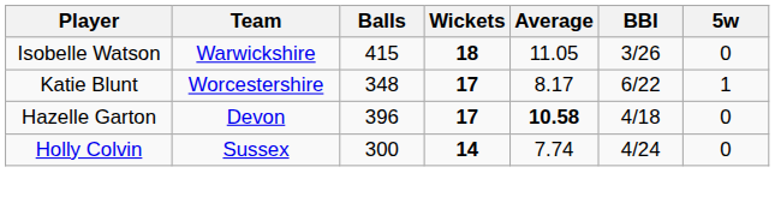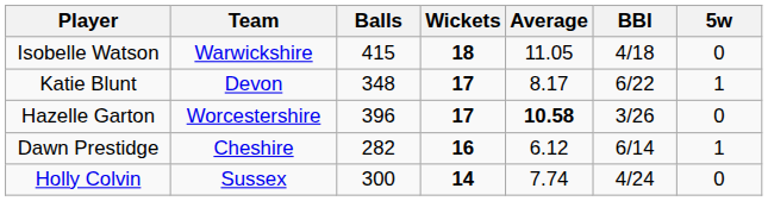 <table class="wikitable" style="text-align:center">
 <tr>
 <th width=125>Player</th>
 <th width=125>Team</th>
 <th width=60>Balls</th>
 <th width=60>Wickets</th>
 <th width=60>Average</th>
 <th width=60>BBI</th>
 <th width=60>5w</th>
 </tr>
 <tr>
 <td>Isobelle Watson</td>
 <td><a href='#'>Warwickshire</a></td>
 <td>415</td>
 <td><strong>18</strong></td>
 <td>11.05</td>
-<td>3/26</td>
+<td>4/18</td>
 <td>0</td>
 </tr>
 <tr>
 <td>Katie Blunt</td>
-<td><a href='#'>Worcestershire</a></td>
+<td><a href='#'>Devon</a></td>
 <td>348</td>
 <td><strong>17</strong></td>
 <td>8.17</td>
 <td>6/22</td>
 <td>1</td>
 </tr>
 <tr>
 <td>Hazelle Garton</td>
-<td><a href='#'>Devon</a></td>
+<td><a href='#'>Worcestershire</a></td>
 <td>396</td>
 <td><strong>17</strong></td>
 <td><strong>10.58</strong></td>
-<td>4/18</td>
+<td>3/26</td>
 <td>0</td>
+</tr>
+<tr>
+<td>Dawn Prestidge</td>
+<td><a href='#'>Cheshire</a></td>
+<td>282</td>
+<td><strong>16</strong></td>
+<td>6.12</td>
+<td>6/14</td>
+<td>1</td>
 </tr>
 <tr>
 <td><a href='#'>Holly Colvin</a></td>
 <td><a href='#'>Sussex</a></td>
 <td>300</td>
 <td><strong>14</strong></td>
 <td>7.74</td>
 <td>4/24</td>
 <td>0</td>
 </tr>
 </table>
